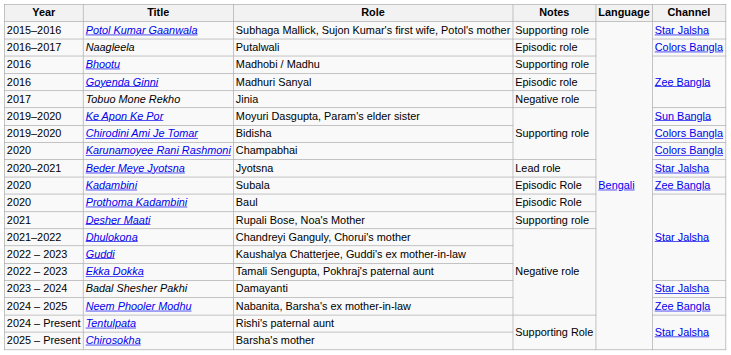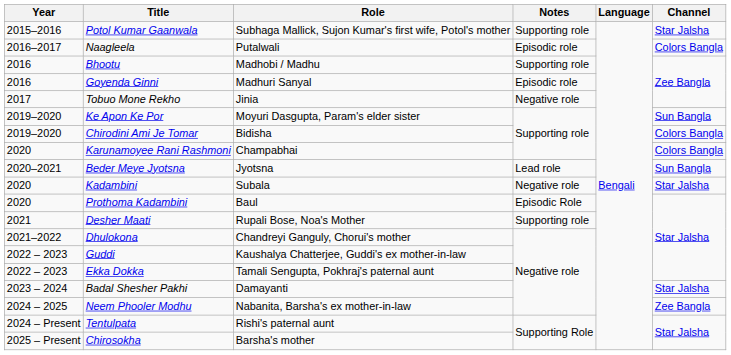 <table class="wikitable">
 <tr>
 <th>Year</th>
 <th>Title</th>
 <th>Role</th>
 <th>Notes</th>
 <th>Language</th>
 <th>Channel</th>
 </tr>
 <tr>
 <td>2015–2016</td>
 <td><em><a href='#'>Potol Kumar Gaanwala</a></em></td>
 <td>Subhaga Mallick, Sujon Kumar's first wife, Potol's mother</td>
 <td>Supporting role</td>
 <td rowspan="19"><a href='#'>Bengali</a></td>
 <td><a href='#'>Star Jalsha</a></td>
 </tr>
 <tr>
 <td>2016–2017</td>
 <td><em>Naagleela</em></td>
 <td>Putalwali</td>
 <td>Episodic role</td>
 <td><a href='#'>Colors Bangla</a></td>
 </tr>
 <tr>
 <td>2016</td>
 <td><em><a href='#'>Bhootu</a></em></td>
 <td>Madhobi / Madhu</td>
 <td>Supporting role</td>
 <td rowspan="3"><a href='#'>Zee Bangla</a></td>
 </tr>
 <tr>
 <td>2016</td>
 <td><em><a href='#'>Goyenda Ginni</a></em></td>
 <td>Madhuri Sanyal</td>
 <td>Episodic role</td>
 </tr>
 <tr>
 <td>2017</td>
 <td><em>Tobuo Mone Rekho</em></td>
 <td>Jinia</td>
 <td>Negative role</td>
 </tr>
 <tr>
 <td>2019–2020</td>
 <td><em><a href='#'>Ke Apon Ke Por</a></em></td>
 <td>Moyuri Dasgupta, Param's elder sister</td>
 <td rowspan="3">Supporting role</td>
 <td><a href='#'>Sun Bangla</a></td>
 </tr>
 <tr>
 <td>2019–2020</td>
 <td><em><a href='#'>Chirodini Ami Je Tomar</a></em></td>
 <td>Bidisha</td>
 <td><a href='#'>Colors Bangla</a></td>
 </tr>
 <tr>
 <td>2020</td>
 <td><em><a href='#'>Karunamoyee Rani Rashmoni</a></em></td>
 <td>Champabhai</td>
 <td><a href='#'>Colors Bangla</a></td>
 </tr>
 <tr>
 <td>2020–2021</td>
 <td><em><a href='#'>Beder Meye Jyotsna</a></em></td>
 <td>Jyotsna</td>
 <td>Lead role</td>
-<td><a href='#'>Star Jalsha</a></td>
+<td><a href='#'>Sun Bangla</a></td>
 </tr>
 <tr>
 <td>2020</td>
 <td><a href='#'><em>Kadambini</em></a></td>
 <td>Subala</td>
-<td>Episodic Role</td>
-<td><a href='#'>Zee Bangla</a></td>
+<td>Negative role</td>
+<td><a href='#'>Star Jalsha</a></td>
 </tr>
 <tr>
 <td>2020</td>
 <td><em><a href='#'>Prothoma Kadambini</a></em></td>
 <td>Baul</td>
 <td>Episodic Role</td>
 <td rowspan="5"><a href='#'>Star Jalsha</a></td>
 </tr>
 <tr>
 <td>2021</td>
 <td><em><a href='#'>Desher Maati</a></em></td>
 <td>Rupali Bose, Noa's Mother</td>
 <td>Supporting role</td>
 </tr>
 <tr>
 <td>2021–2022</td>
 <td><em><a href='#'>Dhulokona</a></em></td>
 <td>Chandreyi Ganguly, Chorui's mother</td>
 <td rowspan="5">Negative role</td>
 </tr>
 <tr>
 <td>2022 – 2023</td>
 <td><em><a href='#'>Guddi</a></em></td>
 <td>Kaushalya Chatterjee, Guddi's ex mother-in-law</td>
 </tr>
 <tr>
 <td>2022 – 2023</td>
 <td><em><a href='#'>Ekka Dokka</a></em></td>
 <td>Tamali Sengupta, Pokhraj's paternal aunt</td>
 </tr>
 <tr>
 <td>2023 – 2024</td>
 <td><em>Badal Shesher Pakhi</em></td>
 <td>Damayanti</td>
 <td><a href='#'>Star Jalsha</a></td>
 </tr>
 <tr>
 <td>2024 – 2025</td>
 <td><em><a href='#'>Neem Phooler Modhu</a></em></td>
 <td>Nabanita, Barsha's ex mother-in-law</td>
 <td><a href='#'>Zee Bangla</a></td>
 </tr>
 <tr>
 <td>2024 – Present</td>
 <td><em><a href='#'>Tentulpata</a></em></td>
 <td>Rishi's paternal aunt</td>
 <td rowspan="2">Supporting Role</td>
 <td rowspan="2"><a href='#'>Star Jalsha</a></td>
 </tr>
 <tr>
 <td>2025 – Present</td>
 <td><em><a href='#'>Chirosokha</a></em></td>
 <td>Barsha's mother</td>
 </tr>
 </table>
